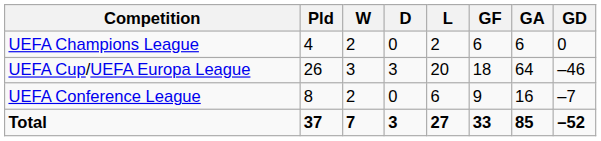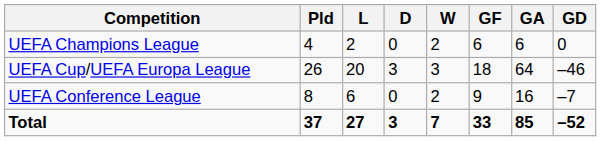 <table class="wikitable"  style="font-size:90%; text-align:left;">
 <tr>
 <th width="250">Competition</th>
 <th width="30">Pld</th>
+<th width="30">L</th>
+<th width="30">D</th>
 <th width="30">W</th>
-<th width="30">D</th>
-<th width="30">L</th>
 <th width="30">GF</th>
 <th width="30">GA</th>
 <th width="30">GD</th>
 </tr>
 <tr>
 <td><a href='#'>UEFA Champions League</a></td>
 <td>4</td>
 <td>2</td>
 <td>0</td>
 <td>2</td>
 <td>6</td>
 <td>6</td>
 <td>0</td>
 </tr>
 <tr>
 <td><a href='#'>UEFA Cup</a>/<a href='#'>UEFA Europa League</a></td>
 <td>26</td>
+<td>20</td>
 <td>3</td>
 <td>3</td>
-<td>20</td>
 <td>18</td>
 <td>64</td>
 <td>–46</td>
 </tr>
 <tr>
 <td><a href='#'>UEFA Conference League</a></td>
 <td>8</td>
+<td>6</td>
+<td>0</td>
 <td>2</td>
-<td>0</td>
-<td>6</td>
 <td>9</td>
 <td>16</td>
 <td>–7</td>
 </tr>
 <tr>
 <td><strong>Total</strong></td>
 <td><strong>37</strong></td>
+<td><strong>27</strong></td>
+<td><strong>3</strong></td>
 <td><strong>7</strong></td>
-<td><strong>3</strong></td>
-<td><strong>27</strong></td>
 <td><strong>33</strong></td>
 <td><strong>85</strong></td>
 <td><strong>–52</strong></td>
 </tr>
 </table>
